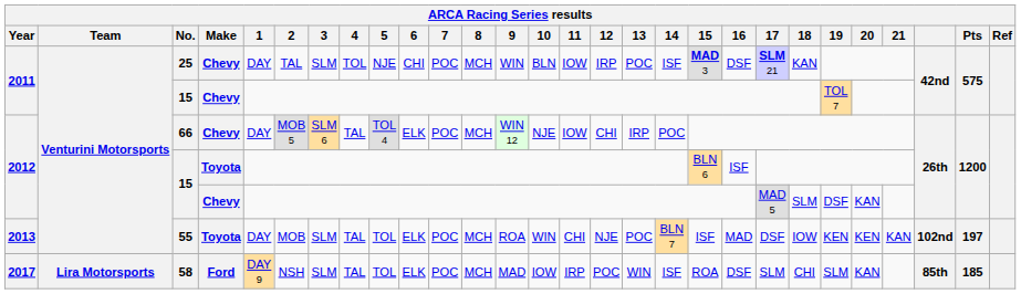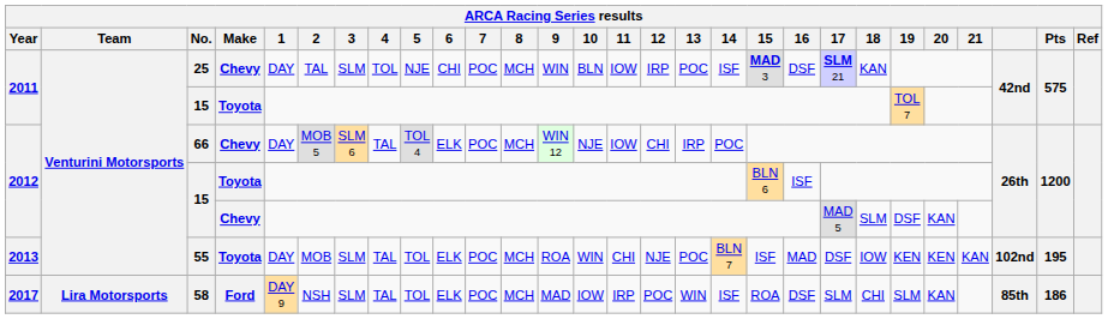 <table class="wikitable" style="text-align:center; font-size:75%">
 <tr>
 <th colspan=45><a href='#'>ARCA Racing Series</a> results</th>
 </tr>
 <tr>
 <th>Year</th>
 <th>Team</th>
 <th>No.</th>
 <th>Make</th>
 <th>1</th>
 <th>2</th>
 <th>3</th>
 <th>4</th>
 <th>5</th>
 <th>6</th>
 <th>7</th>
 <th>8</th>
 <th>9</th>
 <th>10</th>
 <th>11</th>
 <th>12</th>
 <th>13</th>
 <th>14</th>
 <th>15</th>
 <th>16</th>
 <th>17</th>
 <th>18</th>
 <th>19</th>
 <th>20</th>
 <th>21</th>
 <th></th>
 <th>Pts</th>
 <th>Ref</th>
 </tr>
 <tr>
 <th rowspan=2><a href='#'>2011</a></th>
 <th rowspan=6><a href='#'>Venturini Motorsports</a></th>
 <th>25</th>
 <th><a href='#'>Chevy</a></th>
 <td><a href='#'>DAY</a></td>
 <td><a href='#'>TAL</a></td>
 <td><a href='#'>SLM</a></td>
 <td><a href='#'>TOL</a></td>
 <td><a href='#'>NJE</a></td>
 <td><a href='#'>CHI</a></td>
 <td><a href='#'>POC</a></td>
 <td><a href='#'>MCH</a></td>
 <td><a href='#'>WIN</a></td>
 <td><a href='#'>BLN</a></td>
 <td><a href='#'>IOW</a></td>
 <td><a href='#'>IRP</a></td>
 <td><a href='#'>POC</a></td>
 <td><a href='#'>ISF</a></td>
 <td style="background:#DFDFDF;"><strong><a href='#'>MAD</a></strong><br><small>3</small></td>
 <td><a href='#'>DSF</a></td>
 <td style="background:#CFCFFF;"><strong><a href='#'>SLM</a></strong><br><small>21</small></td>
 <td><a href='#'>KAN</a></td>
 <td colspan=3></td>
 <th rowspan=2>42nd</th>
 <th rowspan=2>575</th>
 <th rowspan=2></th>
 </tr>
 <tr>
 <th>15</th>
-<th><a href='#'>Chevy</a></th>
+<th><a href='#'>Toyota</a></th>
 <td colspan=18></td>
 <td style="background:#FFDF9F;"><a href='#'>TOL</a><br><small>7</small></td>
 <td colspan=2></td>
 </tr>
 <tr>
 <th rowspan=3><a href='#'>2012</a></th>
 <th>66</th>
 <th><a href='#'>Chevy</a></th>
 <td><a href='#'>DAY</a></td>
 <td style="background:#DFDFDF;"><a href='#'>MOB</a><br><small>5</small></td>
 <td style="background:#FFDF9F;"><a href='#'>SLM</a><br><small>6</small></td>
 <td><a href='#'>TAL</a></td>
 <td style="background:#DFDFDF;"><a href='#'>TOL</a><br><small>4</small></td>
 <td><a href='#'>ELK</a></td>
 <td><a href='#'>POC</a></td>
 <td><a href='#'>MCH</a></td>
 <td style="background:#DFFFDF;"><a href='#'>WIN</a><br><small>12</small></td>
 <td><a href='#'>NJE</a></td>
 <td><a href='#'>IOW</a></td>
 <td><a href='#'>CHI</a></td>
 <td><a href='#'>IRP</a></td>
 <td><a href='#'>POC</a></td>
 <td colspan=7></td>
 <th rowspan=3>26th</th>
 <th rowspan=3>1200</th>
 <th rowspan=3></th>
 </tr>
 <tr>
 <th rowspan=2>15</th>
 <th><a href='#'>Toyota</a></th>
 <td colspan=14></td>
 <td style="background:#FFDF9F;"><a href='#'>BLN</a><br><small>6</small></td>
 <td><a href='#'>ISF</a></td>
 <td colspan=5></td>
 </tr>
 <tr>
 <th><a href='#'>Chevy</a></th>
 <td colspan=16></td>
 <td style="background:#DFDFDF;"><a href='#'>MAD</a><br><small>5</small></td>
 <td><a href='#'>SLM</a></td>
 <td><a href='#'>DSF</a></td>
 <td><a href='#'>KAN</a></td>
 <td></td>
 </tr>
 <tr>
 <th><a href='#'>2013</a></th>
 <th>55</th>
 <th><a href='#'>Toyota</a></th>
 <td><a href='#'>DAY</a></td>
 <td><a href='#'>MOB</a></td>
 <td><a href='#'>SLM</a></td>
 <td><a href='#'>TAL</a></td>
 <td><a href='#'>TOL</a></td>
 <td><a href='#'>ELK</a></td>
 <td><a href='#'>POC</a></td>
 <td><a href='#'>MCH</a></td>
 <td><a href='#'>ROA</a></td>
 <td><a href='#'>WIN</a></td>
 <td><a href='#'>CHI</a></td>
 <td><a href='#'>NJE</a></td>
 <td><a href='#'>POC</a></td>
 <td style="background:#FFDF9F;"><a href='#'>BLN</a><br><small>7</small></td>
 <td><a href='#'>ISF</a></td>
 <td><a href='#'>MAD</a></td>
 <td><a href='#'>DSF</a></td>
 <td><a href='#'>IOW</a></td>
 <td><a href='#'>KEN</a></td>
 <td><a href='#'>KEN</a></td>
 <td><a href='#'>KAN</a></td>
 <th>102nd</th>
-<th>197</th>
+<th>195</th>
 <th></th>
 </tr>
 <tr>
 <th><a href='#'>2017</a></th>
 <th><a href='#'>Lira Motorsports</a></th>
 <th>58</th>
 <th><a href='#'>Ford</a></th>
 <td style="background:#FFDF9F;"><a href='#'>DAY</a><br><small>9</small></td>
 <td><a href='#'>NSH</a></td>
 <td><a href='#'>SLM</a></td>
 <td><a href='#'>TAL</a></td>
 <td><a href='#'>TOL</a></td>
 <td><a href='#'>ELK</a></td>
 <td><a href='#'>POC</a></td>
 <td><a href='#'>MCH</a></td>
 <td><a href='#'>MAD</a></td>
 <td><a href='#'>IOW</a></td>
 <td><a href='#'>IRP</a></td>
 <td><a href='#'>POC</a></td>
 <td><a href='#'>WIN</a></td>
 <td><a href='#'>ISF</a></td>
 <td><a href='#'>ROA</a></td>
 <td><a href='#'>DSF</a></td>
 <td><a href='#'>SLM</a></td>
 <td><a href='#'>CHI</a></td>
 <td><a href='#'>SLM</a></td>
 <td><a href='#'>KAN</a></td>
 <td></td>
 <th>85th</th>
-<th>185</th>
+<th>186</th>
 <th></th>
 </tr>
 </table>
